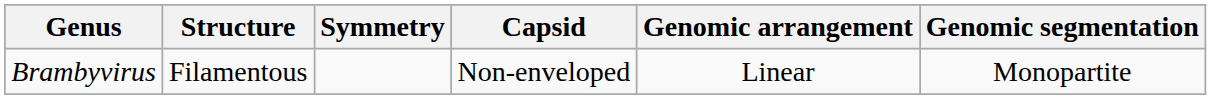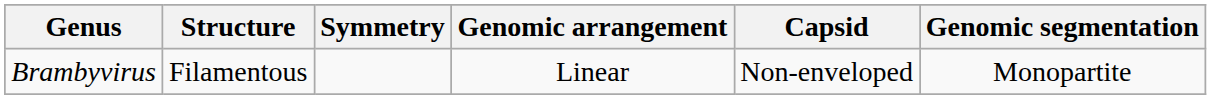 <table class="wikitable sortable" style="text-align:center">
 <tr>
 <th>Genus</th>
 <th>Structure</th>
 <th>Symmetry</th>
+<th>Genomic arrangement</th>
 <th>Capsid</th>
-<th>Genomic arrangement</th>
 <th>Genomic segmentation</th>
 </tr>
 <tr>
 <td><em>Brambyvirus</em></td>
 <td>Filamentous</td>
 <td></td>
+<td>Linear</td>
 <td>Non-enveloped</td>
-<td>Linear</td>
 <td>Monopartite</td>
 </tr>
 </table>
